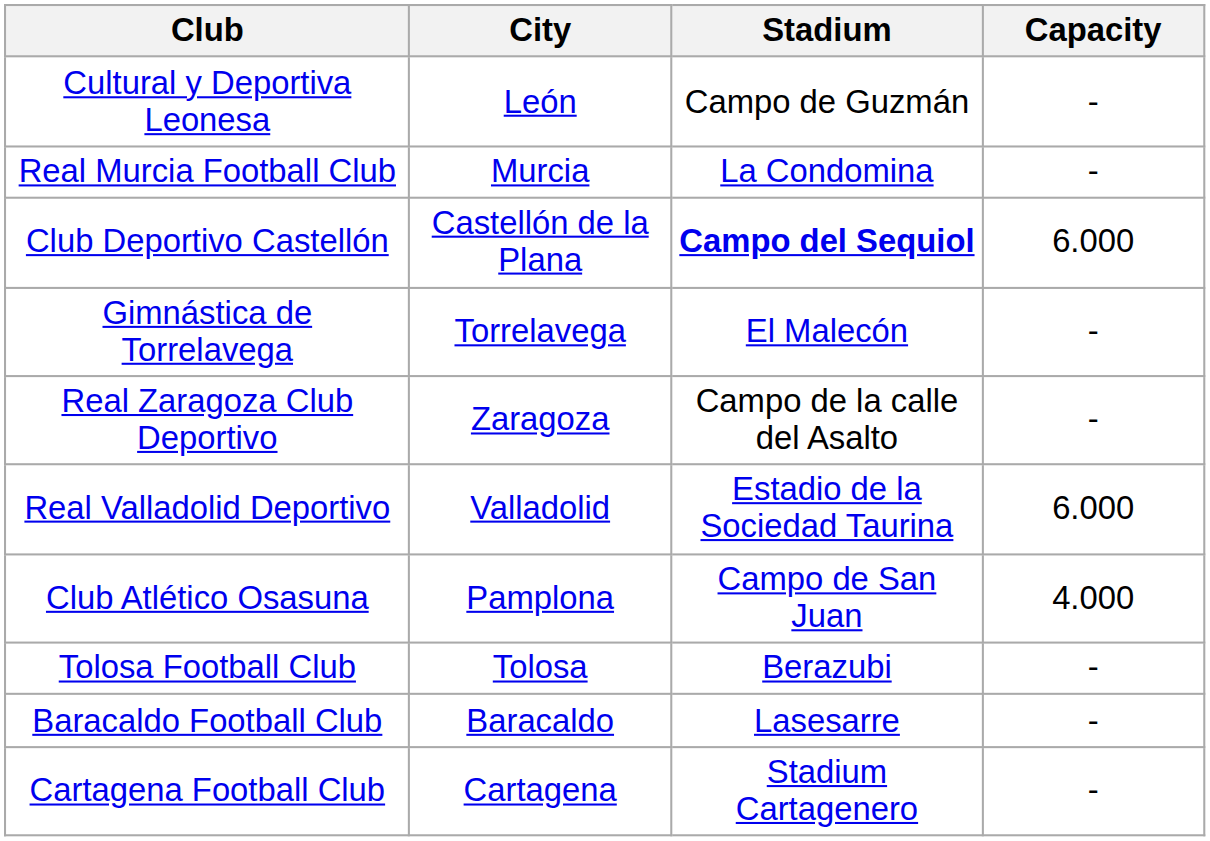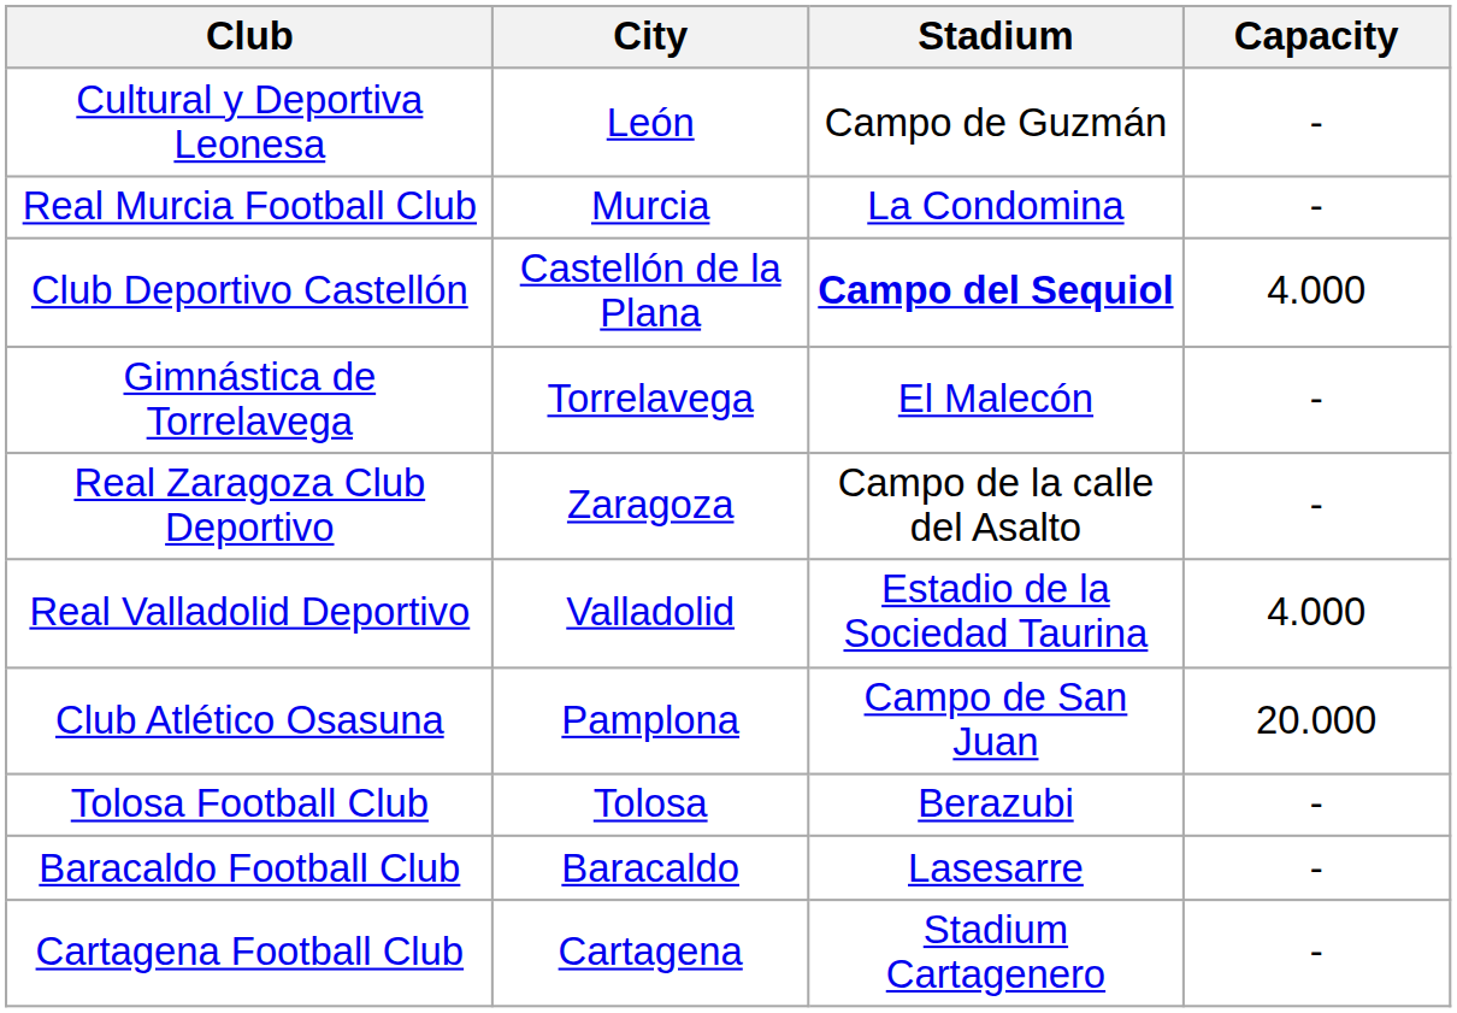 <table class="wikitable sortable">
 <tr background-color="#B3B7FF">
 <th width="190px">Club</th>
 <th width="120px">City</th>
 <th width="145px">Stadium</th>
 <th width="100px">Capacity</th>
 </tr>
 <tr bgcolor="ffffff" align="center">
 <td><a href='#'>Cultural y Deportiva Leonesa</a></td>
 <td><a href='#'>León</a></td>
 <td>Campo de Guzmán</td>
 <td>-</td>
 </tr>
 <tr bgcolor="ffffff" align="center">
 <td><a href='#'>Real Murcia Football Club</a></td>
 <td><a href='#'>Murcia</a></td>
 <td><a href='#'>La Condomina</a></td>
 <td>-</td>
 </tr>
 <tr bgcolor="ffffff" align="center">
 <td><a href='#'>Club Deportivo Castellón</a></td>
 <td><a href='#'>Castellón de la Plana</a></td>
 <td><strong><a href='#'>Campo del Sequiol</a></strong></td>
-<td>6.000</td>
+<td>4.000</td>
 </tr>
 <tr bgcolor="ffffff" align="center">
 <td><a href='#'>Gimnástica de Torrelavega</a></td>
 <td><a href='#'>Torrelavega</a></td>
 <td><a href='#'>El Malecón</a></td>
 <td>-</td>
 </tr>
 <tr bgcolor="ffffff" align="center">
 <td><a href='#'>Real Zaragoza Club Deportivo</a></td>
 <td><a href='#'>Zaragoza</a></td>
 <td>Campo de la calle del Asalto</td>
 <td>-</td>
 </tr>
 <tr bgcolor="ffffff" align="center">
 <td><a href='#'>Real Valladolid Deportivo</a></td>
 <td><a href='#'>Valladolid</a></td>
 <td><a href='#'>Estadio de la Sociedad Taurina</a></td>
-<td>6.000</td>
+<td>4.000</td>
 </tr>
 <tr bgcolor="ffffff" align="center">
 <td><a href='#'>Club Atlético Osasuna</a></td>
 <td><a href='#'>Pamplona</a></td>
 <td><a href='#'>Campo de San Juan</a></td>
-<td>4.000</td>
+<td>20.000</td>
 </tr>
 <tr bgcolor="ffffff" align="center">
 <td><a href='#'>Tolosa Football Club</a></td>
 <td><a href='#'>Tolosa</a></td>
 <td><a href='#'>Berazubi</a></td>
 <td>-</td>
 </tr>
 <tr bgcolor="ffffff" align="center">
 <td><a href='#'>Baracaldo Football Club</a></td>
 <td><a href='#'>Baracaldo</a></td>
 <td><a href='#'>Lasesarre</a></td>
 <td>-</td>
 </tr>
 <tr bgcolor="ffffff" align="center">
 <td><a href='#'>Cartagena Football Club</a></td>
 <td><a href='#'>Cartagena</a></td>
 <td><a href='#'>Stadium Cartagenero</a></td>
 <td>-</td>
 </tr>
 </table>
